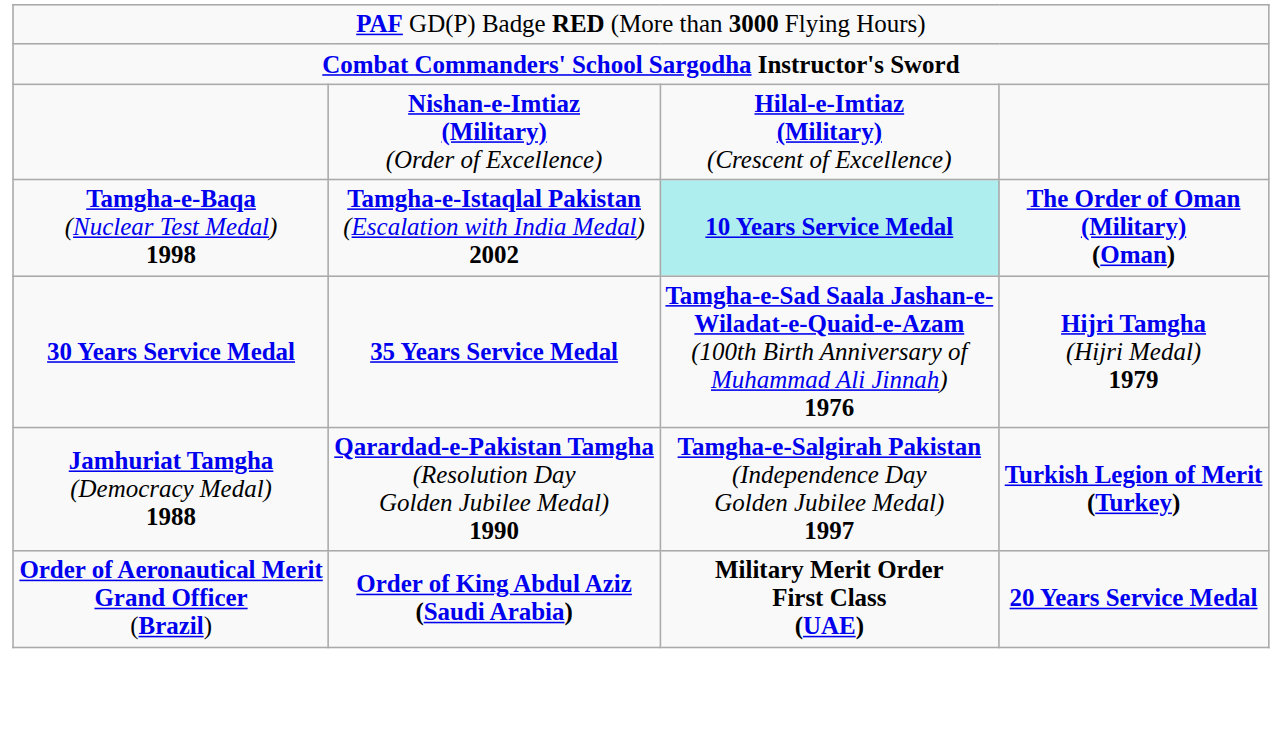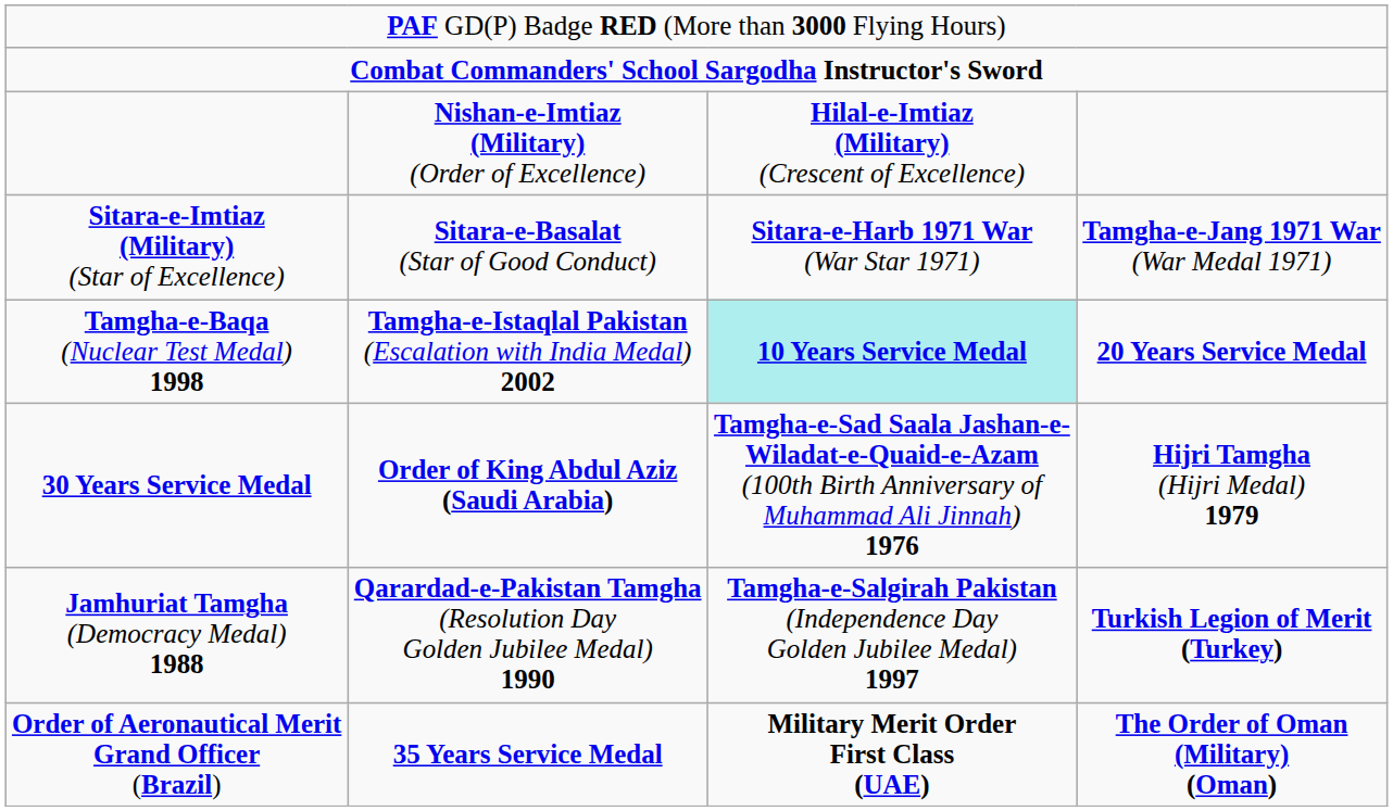 <table class="wikitable" style="margin:1em auto; text-align:center;">
 <tr>
 <td colspan="4"><strong><a href='#'>PAF</a></strong> GD(P) Badge <strong>RED</strong> (More than <strong>3000</strong> Flying Hours)</td>
 </tr>
 <tr>
 <td colspan="4"><strong><a href='#'>Combat Commanders' School Sargodha</a> Instructor's Sword</strong></td>
 </tr>
 <tr>
 <td></td>
 <td><strong><a href='#'>Nishan-e-Imtiaz</a></strong><br><strong><a href='#'>(Military)</a></strong><br><em>(Order of Excellence)</em></td>
 <td><a href='#'><strong>Hilal-e-Imtiaz</strong></a><br><strong><a href='#'>(Military)</a></strong><br><em>(Crescent of Excellence)</em></td>
 <td></td>
 </tr>
 <tr>
+<td><strong><a href='#'>Sitara-e-Imtiaz</a></strong><br><strong><a href='#'>(Military)</a></strong><br><em>(Star of Excellence)</em></td>
+<td><strong><a href='#'>Sitara-e-Basalat</a></strong><br><em>(Star of Good Conduct)</em></td>
+<td><strong><a href='#'>Sitara-e-Harb 1971 War</a></strong><br><em>(War Star 1971)</em></td>
+<td><strong><a href='#'>Tamgha-e-Jang 1971 War</a></strong><br><em>(War Medal 1971)</em></td>
+</tr>
+<tr>
 <td><strong><a href='#'>Tamgha-e-Baqa</a></strong><br><em>(<a href='#'>Nuclear Test Medal</a>)</em><br><strong>1998</strong></td>
 <td><strong><a href='#'>Tamgha-e-Istaqlal Pakistan</a></strong><br><em>(<a href='#'>Escalation with India Medal</a>)</em><br><strong>2002</strong></td>
 <td style="background: paleturquoise;"><strong><a href='#'>10 Years Service Medal</a></strong></td>
-<td><strong><a href='#'>The Order of Oman</a></strong><br><strong><a href='#'>(Military)</a></strong><br><strong>(<a href='#'>Oman</a>)</strong></td>
+<td><strong><a href='#'>20 Years Service Medal</a></strong></td>
 </tr>
 <tr>
 <td><strong><a href='#'>30 Years Service Medal</a></strong></td>
-<td><strong><a href='#'>35 Years Service Medal</a></strong></td>
+<td><a href='#'><strong>Order of King Abdul Aziz</strong></a><br><strong>(<a href='#'>Saudi Arabia</a>)</strong></td>
 <td><strong><a href='#'>Tamgha-e-Sad Saala Jashan-e-</a></strong><br><strong><a href='#'>Wiladat-e-Quaid-e-Azam</a></strong><br><em>(100th Birth Anniversary of</em><br><em><a href='#'>Muhammad Ali Jinnah</a>)</em><br><strong>1976</strong></td>
 <td><strong><a href='#'>Hijri Tamgha</a></strong><br><em>(Hijri Medal)</em><br><strong>1979</strong></td>
 </tr>
 <tr>
 <td><strong><a href='#'>Jamhuriat Tamgha</a></strong><br><em>(Democracy Medal)</em><br><strong>1988</strong></td>
 <td><strong><a href='#'>Qarardad-e-Pakistan Tamgha</a></strong><br><em>(Resolution Day</em><br><em>Golden Jubilee Medal)</em><br><strong>1990</strong></td>
 <td><strong><a href='#'>Tamgha-e-Salgirah Pakistan</a></strong><br><em>(Independence Day</em><br><em>Golden Jubilee Medal)</em><br><strong>1997</strong></td>
 <td><a href='#'><strong>Turkish Legion of Merit</strong></a><br><strong>(<a href='#'>Turkey</a>)</strong></td>
 </tr>
 <tr>
 <td><strong><a href='#'>Order of Aeronautical Merit</a></strong><br><strong><a href='#'>Grand Officer</a></strong><br>(<strong><a href='#'>Brazil</a></strong>)</td>
-<td><a href='#'><strong>Order of King Abdul Aziz</strong></a><br><strong>(<a href='#'>Saudi Arabia</a>)</strong></td>
+<td><strong><a href='#'>35 Years Service Medal</a></strong></td>
 <td><strong>Military Merit Order</strong><br><strong>First Class</strong><br><strong>(<a href='#'>UAE</a>)</strong></td>
-<td><strong><a href='#'>20 Years Service Medal</a></strong></td>
+<td><strong><a href='#'>The Order of Oman</a></strong><br><strong><a href='#'>(Military)</a></strong><br><strong>(<a href='#'>Oman</a>)</strong></td>
 </tr>
 </table>
